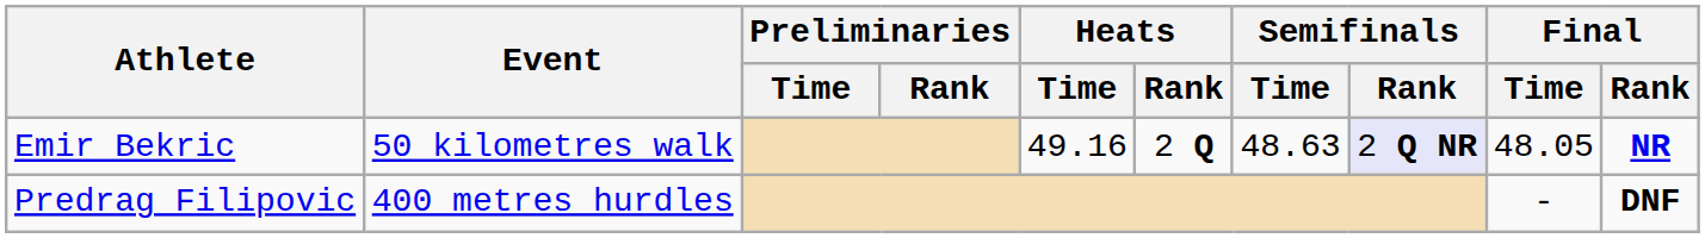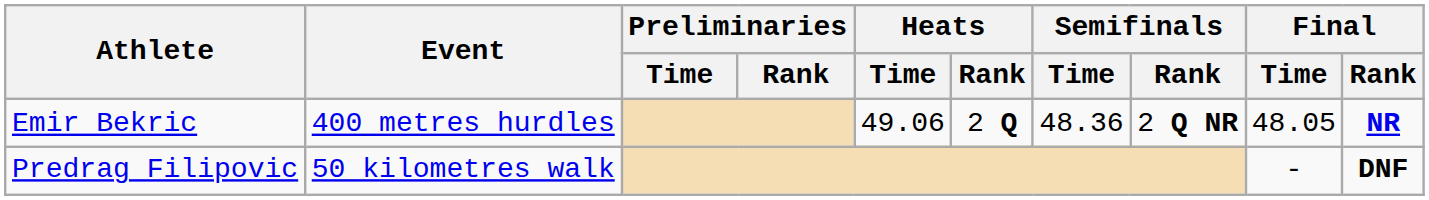 <table class=wikitable style="font-size:90%;">
 <tr>
 <th rowspan="2">Athlete</th>
 <th rowspan="2">Event</th>
 <th colspan="2">Preliminaries</th>
 <th colspan="2">Heats</th>
 <th colspan="2">Semifinals</th>
 <th colspan="2">Final</th>
 </tr>
 <tr>
 <th>Time</th>
 <th>Rank</th>
 <th>Time</th>
 <th>Rank</th>
 <th>Time</th>
 <th>Rank</th>
 <th>Time</th>
 <th>Rank</th>
 </tr>
 <tr style="border-top: single;">
 <td><a href='#'>Emir Bekric</a></td>
-<td><a href='#'>50 kilometres walk</a></td>
+<td><a href='#'>400 metres hurdles</a></td>
 <td colspan= 2 bgcolor="wheat"></td>
-<td align=center>49.16</td>
+<td align=center>49.06</td>
 <td align=center>2 <strong>Q</strong></td>
-<td align=center>48.63</td>
-<td align=center style="background: lavender;">2 <strong>Q NR</strong></td>
+<td align=center>48.36</td>
+<td align=center>2 <strong>Q NR</strong></td>
 <td align=center>48.05</td>
 <td align=center> <strong><a href='#'>NR</a></strong></td>
 </tr>
 <tr style="border-top: single;">
 <td><a href='#'>Predrag Filipovic</a></td>
-<td><a href='#'>400 metres hurdles</a></td>
+<td><a href='#'>50 kilometres walk</a></td>
 <td colspan= 6 bgcolor="wheat"></td>
 <td align=center>-</td>
 <td align=center><strong>DNF</strong></td>
 </tr>
 </table>
